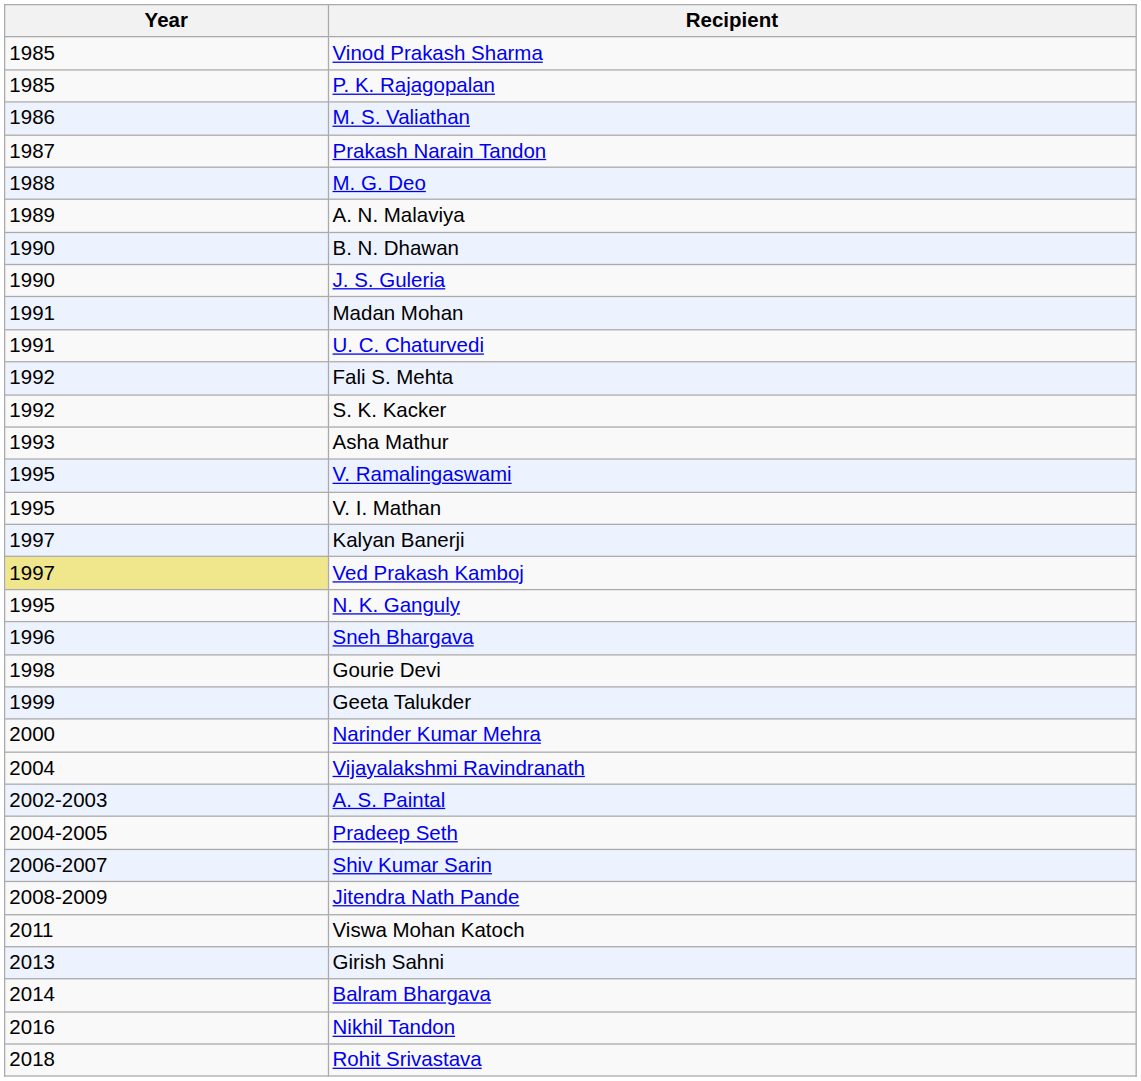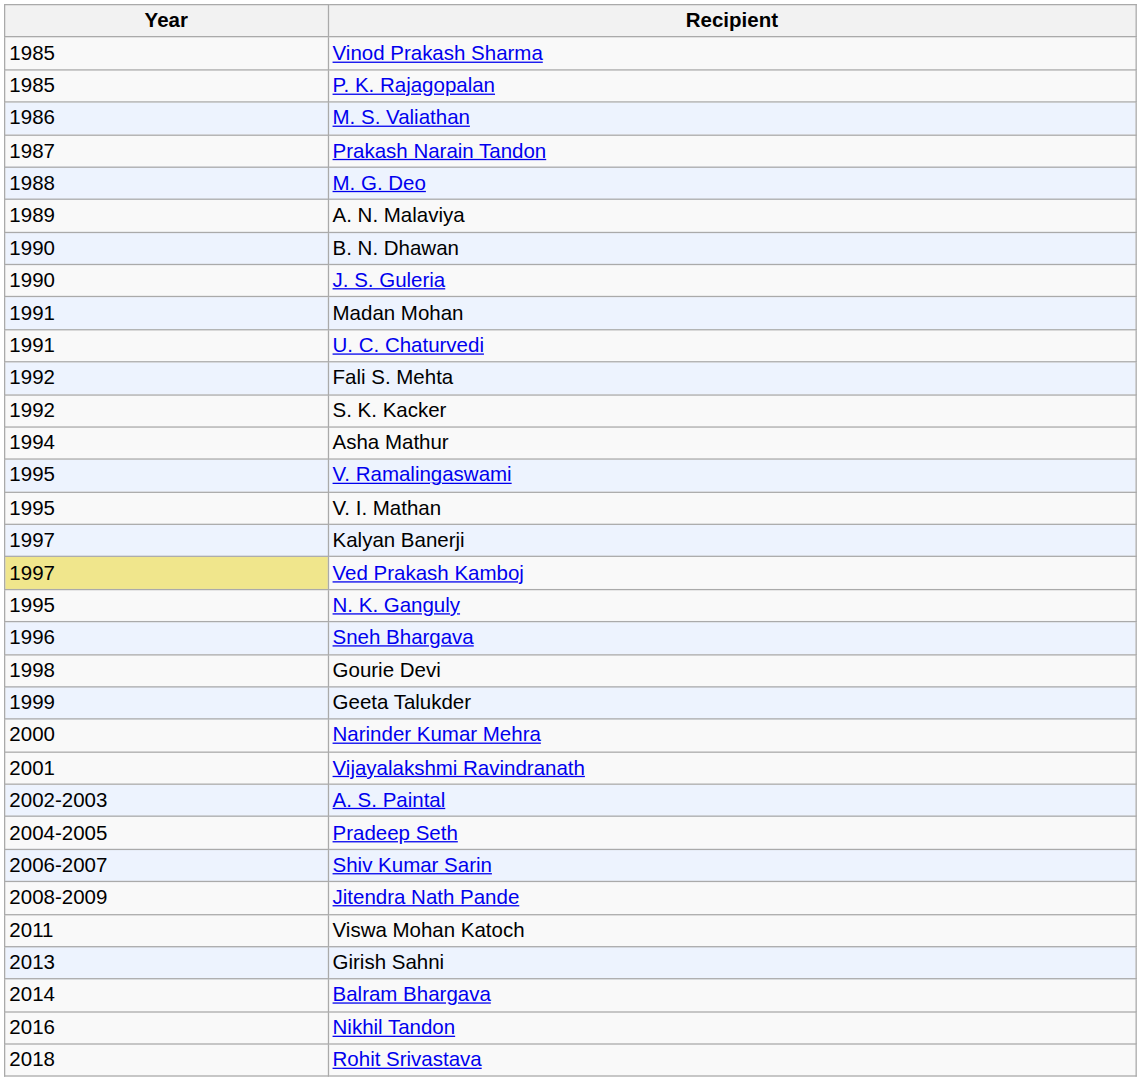 <table class="wikitable plainrowheaders sortable" style="width:70%">
 <tr>
 <th scope="col" style="width:20%">Year</th>
 <th scope="col" style="width:50%">Recipient</th>
 </tr>
 <tr>
 <td>1985</td>
 <td><a href='#'>Vinod Prakash Sharma</a></td>
 </tr>
 <tr>
 <td>1985</td>
 <td><a href='#'>P. K. Rajagopalan</a></td>
 </tr>
 <tr bgcolor=#edf3fe>
 <td>1986</td>
 <td><a href='#'>M. S. Valiathan</a></td>
 </tr>
 <tr>
 <td>1987</td>
 <td><a href='#'>Prakash Narain Tandon</a></td>
 </tr>
 <tr bgcolor=#edf3fe>
 <td>1988</td>
 <td><a href='#'>M. G. Deo</a></td>
 </tr>
 <tr>
 <td>1989</td>
 <td>A. N. Malaviya</td>
 </tr>
 <tr bgcolor=#edf3fe>
 <td>1990</td>
 <td>B. N. Dhawan</td>
 </tr>
 <tr>
 <td>1990</td>
 <td><a href='#'>J. S. Guleria</a></td>
 </tr>
 <tr bgcolor=#edf3fe>
 <td>1991</td>
 <td>Madan Mohan</td>
 </tr>
 <tr>
 <td>1991</td>
 <td><a href='#'>U. C. Chaturvedi</a></td>
 </tr>
 <tr bgcolor=#edf3fe>
 <td>1992</td>
 <td>Fali S. Mehta</td>
 </tr>
 <tr>
 <td>1992</td>
 <td>S. K. Kacker</td>
 </tr>
 <tr>
-<td>1993</td>
+<td>1994</td>
 <td>Asha Mathur</td>
 </tr>
 <tr bgcolor=#edf3fe>
 <td>1995</td>
 <td><a href='#'>V. Ramalingaswami</a></td>
 </tr>
 <tr>
 <td>1995</td>
 <td>V. I. Mathan</td>
 </tr>
 <tr bgcolor=#edf3fe>
 <td>1997</td>
 <td>Kalyan Banerji</td>
 </tr>
 <tr>
 <td style="background: khaki;">1997</td>
 <td><a href='#'>Ved Prakash Kamboj</a></td>
 </tr>
 <tr>
 <td>1995</td>
 <td><a href='#'>N. K. Ganguly</a></td>
 </tr>
 <tr bgcolor=#edf3fe>
 <td>1996</td>
 <td><a href='#'>Sneh Bhargava</a></td>
 </tr>
 <tr>
 <td>1998</td>
 <td>Gourie Devi</td>
 </tr>
 <tr bgcolor=#edf3fe>
 <td>1999</td>
 <td>Geeta Talukder</td>
 </tr>
 <tr>
 <td>2000</td>
 <td><a href='#'>Narinder Kumar Mehra</a></td>
 </tr>
 <tr>
-<td>2004</td>
+<td>2001</td>
 <td><a href='#'>Vijayalakshmi Ravindranath</a></td>
 </tr>
 <tr bgcolor=#edf3fe>
 <td>2002-2003</td>
 <td><a href='#'>A. S. Paintal</a></td>
 </tr>
 <tr>
 <td>2004-2005</td>
 <td><a href='#'>Pradeep Seth</a></td>
 </tr>
 <tr bgcolor=#edf3fe>
 <td>2006-2007</td>
 <td><a href='#'>Shiv Kumar Sarin</a></td>
 </tr>
 <tr>
 <td>2008-2009</td>
 <td><a href='#'>Jitendra Nath Pande</a></td>
 </tr>
 <tr>
 <td>2011</td>
 <td>Viswa Mohan Katoch</td>
 </tr>
 <tr bgcolor=#edf3fe>
 <td>2013</td>
 <td>Girish Sahni</td>
 </tr>
 <tr>
 <td>2014</td>
 <td><a href='#'>Balram Bhargava</a></td>
 </tr>
 <tr>
 <td>2016</td>
 <td><a href='#'>Nikhil Tandon</a></td>
 </tr>
 <tr>
 <td>2018</td>
 <td><a href='#'>Rohit Srivastava</a></td>
 </tr>
 </table>
